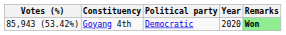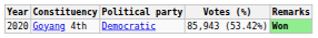 <table class="wikitable">
 <tr>
-<th>Votes (%)</th>
+<th>Year</th>
 <th>Constituency</th>
 <th>Political party</th>
-<th>Year</th>
+<th>Votes (%)</th>
 <th>Remarks</th>
 </tr>
 <tr>
-<td>85,943 (53.42%)</td>
+<td>2020</td>
 <td><a href='#'>Goyang</a> 4th</td>
 <td><a href='#'>Democratic</a></td>
-<td>2020</td>
+<td>85,943 (53.42%)</td>
 <td style="background: lightgreen;"><strong>Won</strong></td>
 </tr>
 </table>
